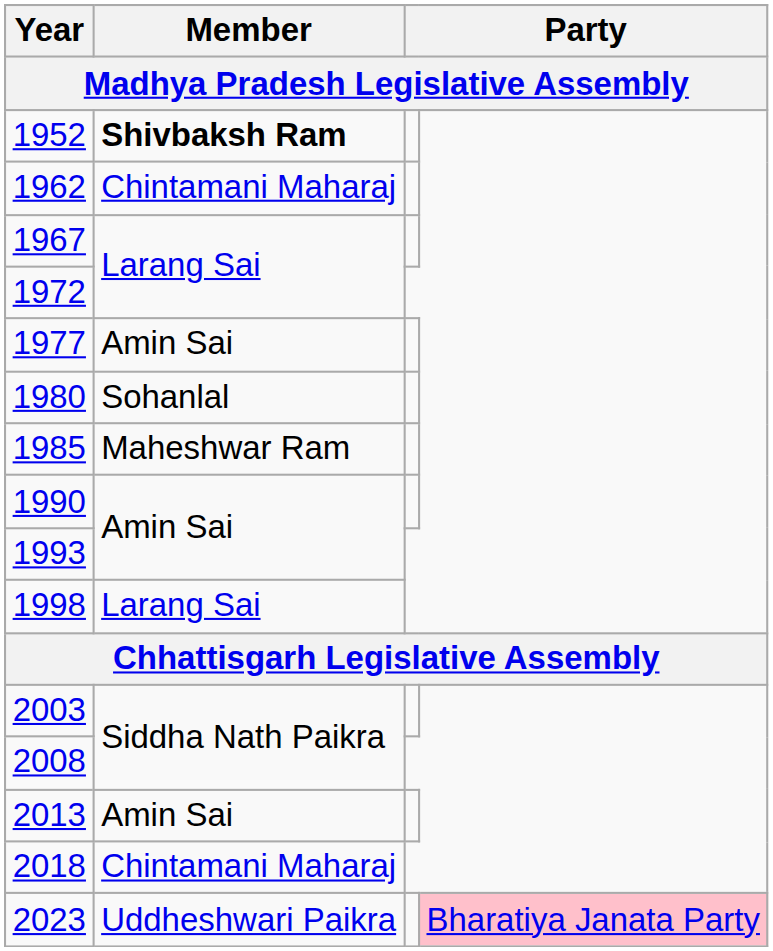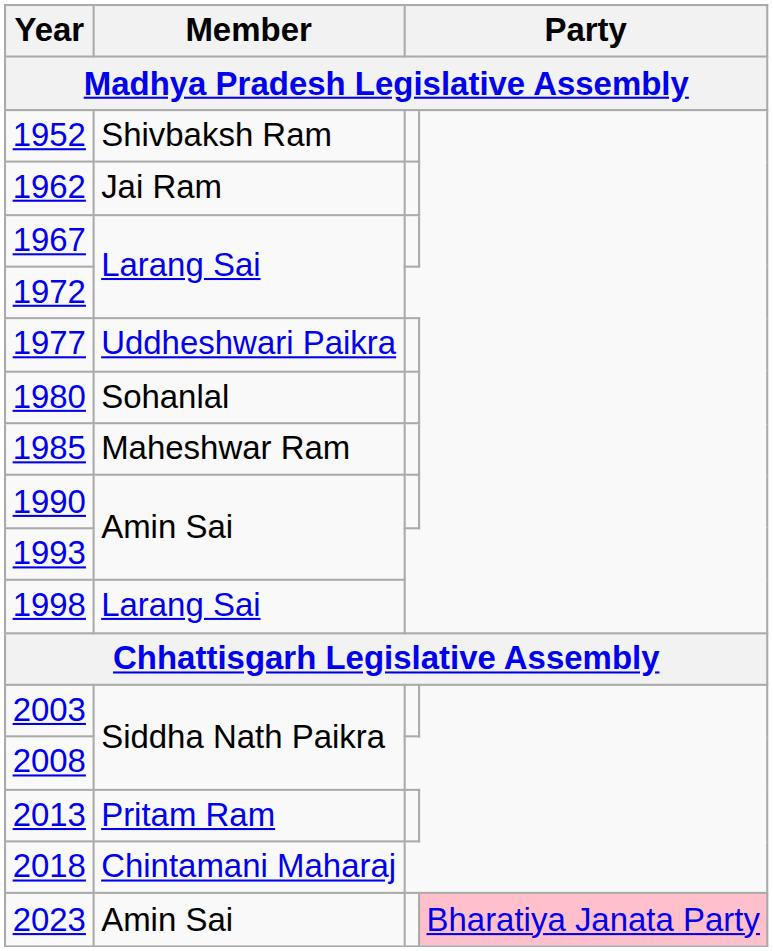 <table class="wikitable">
 <tr>
 <th>Year</th>
 <th>Member</th>
 <th colspan="2">Party</th>
 </tr>
 <tr>
 <th colspan=4><a href='#'>Madhya Pradesh Legislative Assembly</a></th>
 </tr>
 <tr>
 <td><a href='#'>1952</a></td>
-<td><strong>Shivbaksh Ram</strong></td>
+<td>Shivbaksh Ram</td>
 <td></td>
 </tr>
 <tr>
 <td><a href='#'>1962</a></td>
-<td><a href='#'>Chintamani Maharaj</a></td>
+<td>Jai Ram</td>
 <td></td>
 </tr>
 <tr>
 <td><a href='#'>1967</a></td>
 <td rowspan="2"><a href='#'>Larang Sai</a></td>
 <td></td>
 </tr>
 <tr>
 <td><a href='#'>1972</a></td>
 </tr>
 <tr>
 <td><a href='#'>1977</a></td>
-<td>Amin Sai</td>
+<td><a href='#'>Uddheshwari Paikra</a></td>
 <td></td>
 </tr>
 <tr>
 <td><a href='#'>1980</a></td>
 <td>Sohanlal</td>
 <td></td>
 </tr>
 <tr>
 <td><a href='#'>1985</a></td>
 <td>Maheshwar Ram</td>
 <td></td>
 </tr>
 <tr>
 <td><a href='#'>1990</a></td>
 <td rowspan="2">Amin Sai</td>
 <td></td>
 </tr>
 <tr>
 <td><a href='#'>1993</a></td>
 </tr>
 <tr>
 <td><a href='#'>1998</a></td>
 <td><a href='#'>Larang Sai</a></td>
 </tr>
 <tr>
 <th colspan=4><a href='#'>Chhattisgarh Legislative Assembly</a></th>
 </tr>
 <tr>
 <td><a href='#'>2003</a></td>
 <td rowspan="2">Siddha Nath Paikra</td>
 <td></td>
 </tr>
 <tr>
 <td><a href='#'>2008</a></td>
 </tr>
 <tr>
 <td><a href='#'>2013</a></td>
-<td>Amin Sai</td>
+<td><a href='#'>Pritam Ram</a></td>
 <td></td>
 </tr>
 <tr>
 <td><a href='#'>2018</a></td>
 <td><a href='#'>Chintamani Maharaj</a></td>
 </tr>
 <tr>
 <td><a href='#'>2023</a></td>
-<td><a href='#'>Uddheshwari Paikra</a></td>
+<td>Amin Sai</td>
 <td></td>
 <td style="background: pink;"><a href='#'>Bharatiya Janata Party</a></td>
 </tr>
 </table>
